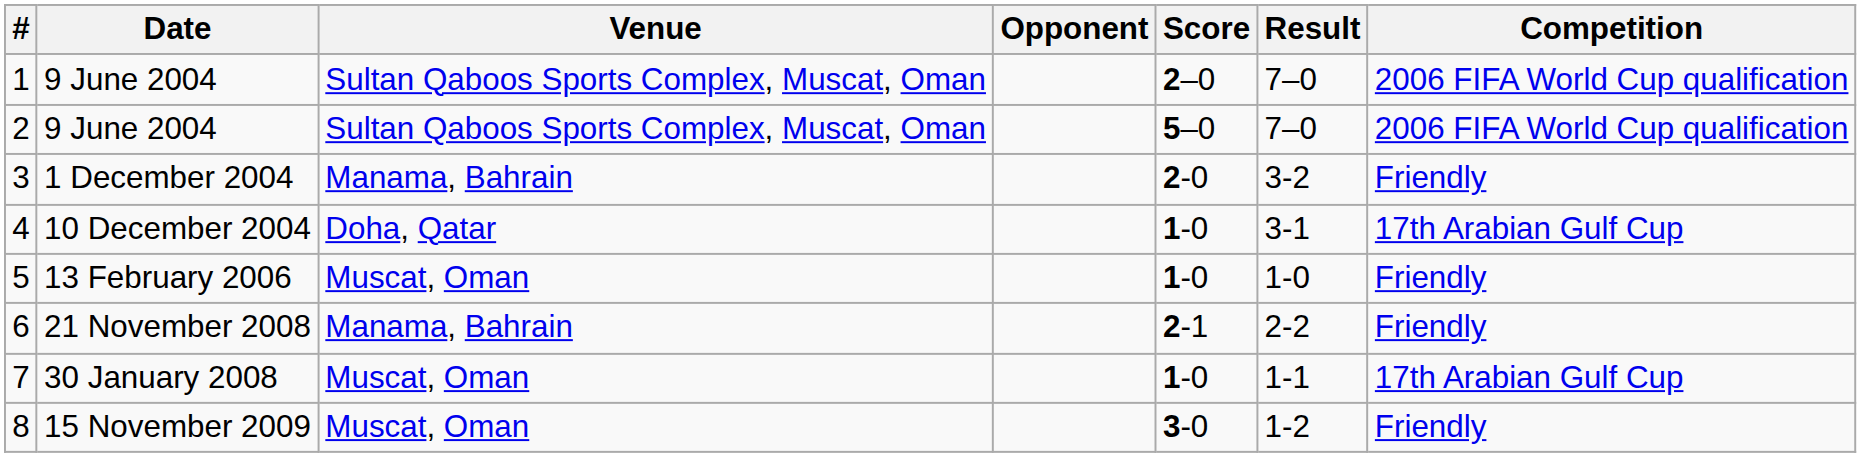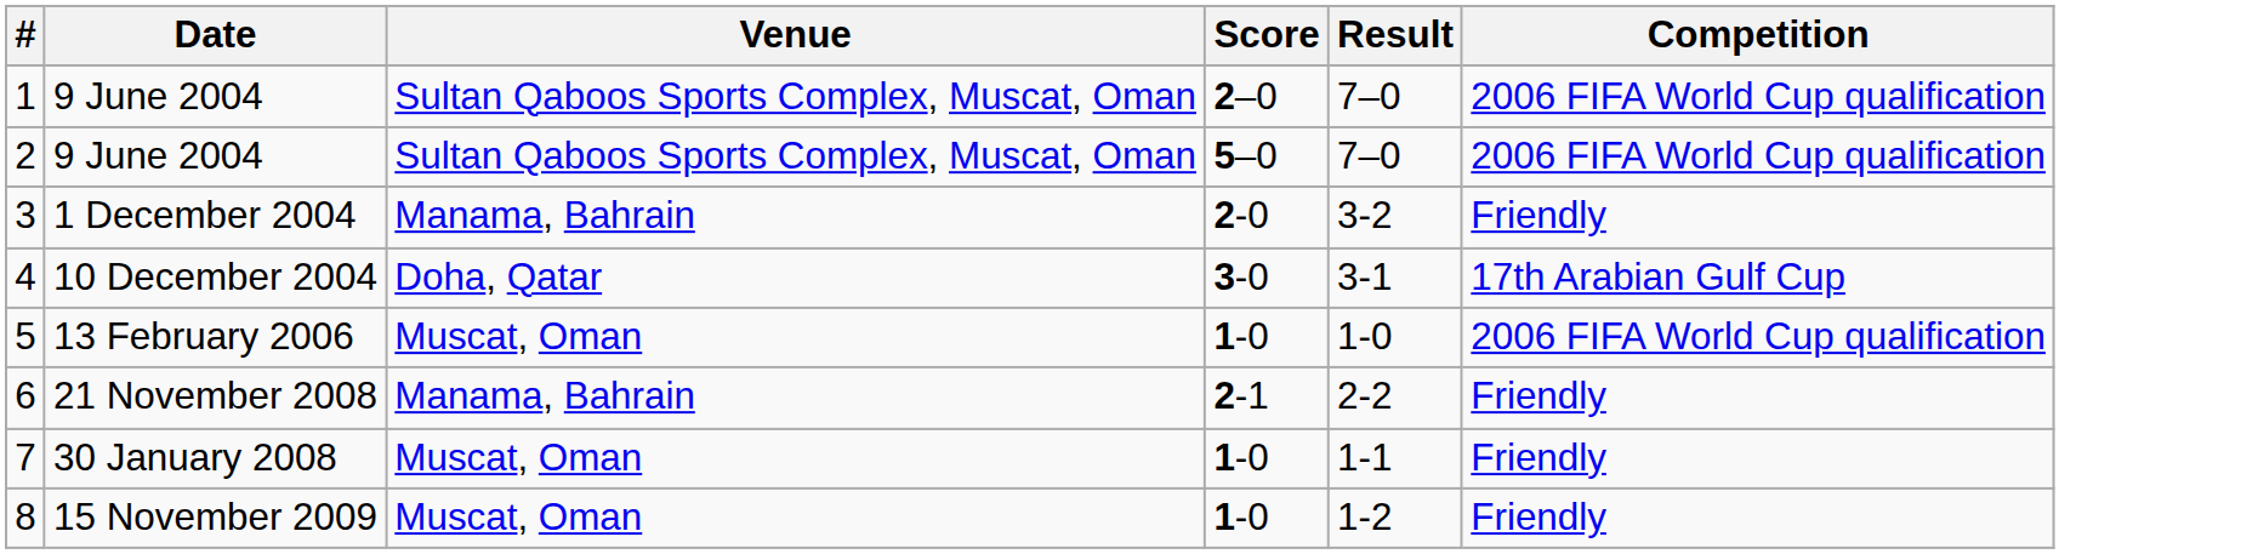 <table class="wikitable">
 <tr>
 <th>#</th>
 <th>Date</th>
 <th>Venue</th>
-<th>Opponent</th>
 <th>Score</th>
 <th>Result</th>
 <th>Competition</th>
 </tr>
 <tr>
 <td>1</td>
 <td>9 June 2004</td>
 <td><a href='#'>Sultan Qaboos Sports Complex</a>, <a href='#'>Muscat</a>, <a href='#'>Oman</a></td>
-<td></td>
 <td><strong>2</strong>–0</td>
 <td>7–0</td>
 <td><a href='#'>2006 FIFA World Cup qualification</a></td>
 </tr>
 <tr>
 <td>2</td>
 <td>9 June 2004</td>
 <td><a href='#'>Sultan Qaboos Sports Complex</a>, <a href='#'>Muscat</a>, <a href='#'>Oman</a></td>
-<td></td>
 <td><strong>5</strong>–0</td>
 <td>7–0</td>
 <td><a href='#'>2006 FIFA World Cup qualification</a></td>
 </tr>
 <tr>
 <td>3</td>
 <td>1 December 2004</td>
 <td><a href='#'>Manama</a>, <a href='#'>Bahrain</a></td>
-<td></td>
 <td><strong>2</strong>-0</td>
 <td>3-2</td>
 <td><a href='#'>Friendly</a></td>
 </tr>
 <tr>
 <td>4</td>
 <td>10 December 2004</td>
 <td><a href='#'>Doha</a>, <a href='#'>Qatar</a></td>
-<td></td>
-<td><strong>1</strong>-0</td>
+<td><strong>3</strong>-0</td>
 <td>3-1</td>
 <td><a href='#'>17th Arabian Gulf Cup</a></td>
 </tr>
 <tr>
 <td>5</td>
 <td>13 February 2006</td>
 <td><a href='#'>Muscat</a>, <a href='#'>Oman</a></td>
-<td></td>
 <td><strong>1</strong>-0</td>
 <td>1-0</td>
-<td><a href='#'>Friendly</a></td>
+<td><a href='#'>2006 FIFA World Cup qualification</a></td>
 </tr>
 <tr>
 <td>6</td>
 <td>21 November 2008</td>
 <td><a href='#'>Manama</a>, <a href='#'>Bahrain</a></td>
-<td></td>
 <td><strong>2</strong>-1</td>
 <td>2-2</td>
 <td><a href='#'>Friendly</a></td>
 </tr>
 <tr>
 <td>7</td>
 <td>30 January 2008</td>
 <td><a href='#'>Muscat</a>, <a href='#'>Oman</a></td>
-<td></td>
 <td><strong>1</strong>-0</td>
 <td>1-1</td>
-<td><a href='#'>17th Arabian Gulf Cup</a></td>
+<td><a href='#'>Friendly</a></td>
 </tr>
 <tr>
 <td>8</td>
 <td>15 November 2009</td>
 <td><a href='#'>Muscat</a>, <a href='#'>Oman</a></td>
-<td></td>
-<td><strong>3</strong>-0</td>
+<td><strong>1</strong>-0</td>
 <td>1-2</td>
 <td><a href='#'>Friendly</a></td>
 </tr>
 </table>
